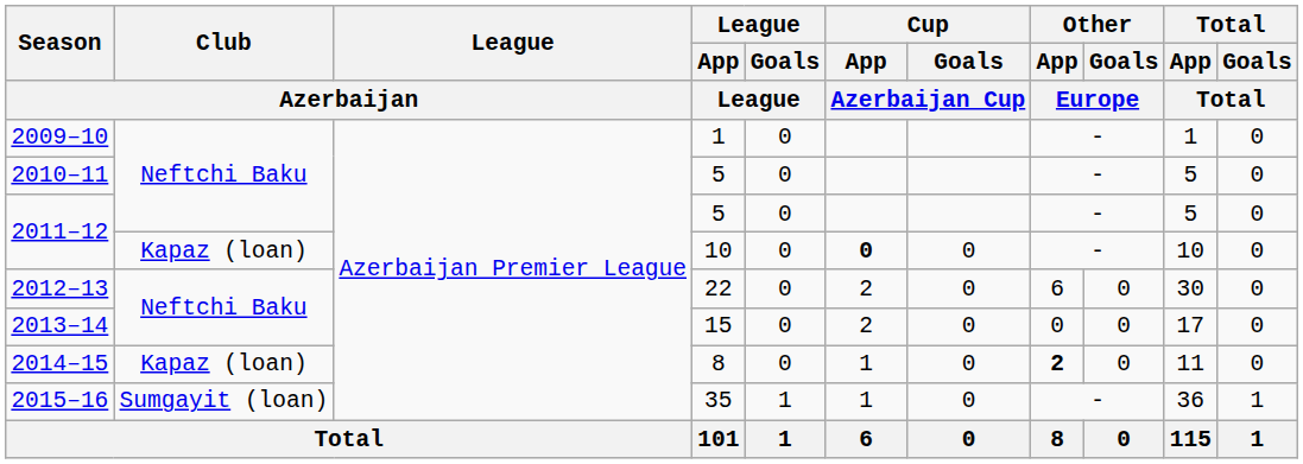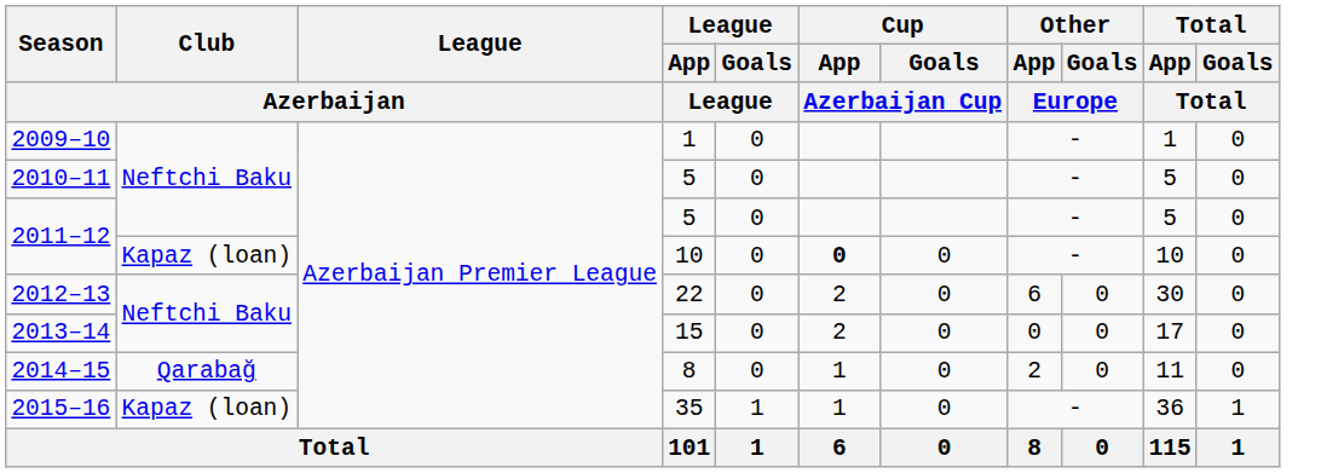 <table class="wikitable">
 <tr>
 <th rowspan=2>Season</th>
 <th ! rowspan=2>Club</th>
 <th ! rowspan=2>League</th>
 <th ! colspan=2>League</th>
 <th ! colspan=2>Cup</th>
 <th ! colspan=2>Other</th>
 <th colspan=3>Total</th>
 </tr>
 <tr>
 <th>App</th>
 <th>Goals</th>
 <th>App</th>
 <th>Goals</th>
 <th>App</th>
 <th>Goals</th>
 <th>App</th>
 <th>Goals</th>
 </tr>
 <tr>
 <th colspan=3>Azerbaijan</th>
 <th ! colspan=2>League</th>
 <th ! colspan=2><a href='#'>Azerbaijan Cup</a></th>
 <th ! colspan=2><a href='#'>Europe</a></th>
 <th colspan=3>Total</th>
 </tr>
 <tr align=center>
 <td><a href='#'>2009–10</a></td>
 <td rowspan="3"><a href='#'>Neftchi Baku</a></td>
 <td rowspan="8"><a href='#'>Azerbaijan Premier League</a></td>
 <td>1</td>
 <td>0</td>
 <td></td>
 <td></td>
 <td colspan="2">-</td>
 <td>1</td>
 <td>0</td>
 </tr>
 <tr align=center>
 <td><a href='#'>2010–11</a></td>
 <td>5</td>
 <td>0</td>
 <td></td>
 <td></td>
 <td colspan="2">-</td>
 <td>5</td>
 <td>0</td>
 </tr>
 <tr align=center>
 <td rowspan="2"><a href='#'>2011–12</a></td>
 <td>5</td>
 <td>0</td>
 <td></td>
 <td></td>
 <td colspan="2">-</td>
 <td>5</td>
 <td>0</td>
 </tr>
 <tr align=center>
 <td rowspan="1"><a href='#'>Kapaz</a> (loan)</td>
 <td>10</td>
 <td>0</td>
 <td><strong>0</strong></td>
 <td>0</td>
 <td colspan="2">-</td>
 <td>10</td>
 <td>0</td>
 </tr>
 <tr align=center>
 <td><a href='#'>2012–13</a></td>
 <td rowspan="2"><a href='#'>Neftchi Baku</a></td>
 <td>22</td>
 <td>0</td>
 <td>2</td>
 <td>0</td>
 <td>6</td>
 <td>0</td>
 <td>30</td>
 <td>0</td>
 </tr>
 <tr align=center>
 <td><a href='#'>2013–14</a></td>
 <td>15</td>
 <td>0</td>
 <td>2</td>
 <td>0</td>
 <td>0</td>
 <td>0</td>
 <td>17</td>
 <td>0</td>
 </tr>
 <tr align=center>
 <td><a href='#'>2014–15</a></td>
-<td rowspan="1"><a href='#'>Kapaz</a> (loan)</td>
+<td rowspan="1"><a href='#'>Qarabağ</a></td>
 <td>8</td>
 <td>0</td>
 <td>1</td>
 <td>0</td>
-<td><strong>2</strong></td>
+<td>2</td>
 <td>0</td>
 <td>11</td>
 <td>0</td>
 </tr>
 <tr align=center>
 <td><a href='#'>2015–16</a></td>
-<td rowspan="1"><a href='#'>Sumgayit</a> (loan)</td>
+<td rowspan="1"><a href='#'>Kapaz</a> (loan)</td>
 <td>35</td>
 <td>1</td>
 <td>1</td>
 <td>0</td>
 <td colspan="2">-</td>
 <td>36</td>
 <td>1</td>
 </tr>
 <tr align=center>
 <th colspan="3">Total</th>
 <th>101</th>
 <th>1</th>
 <th>6</th>
 <th>0</th>
 <th>8</th>
 <th>0</th>
 <th>115</th>
 <th>1</th>
 </tr>
 </table>
